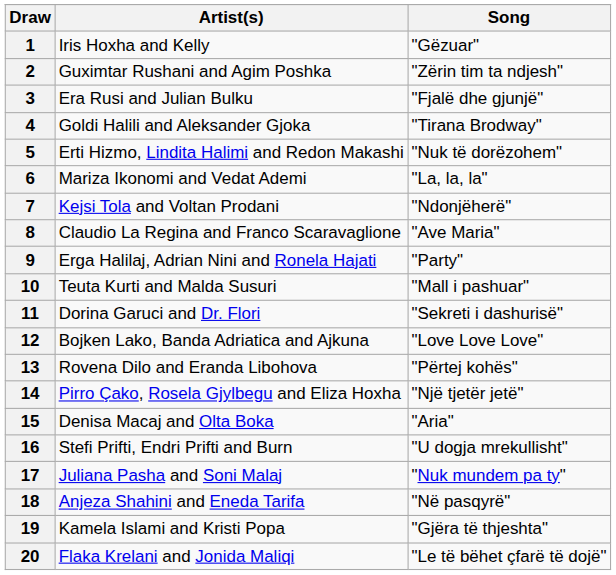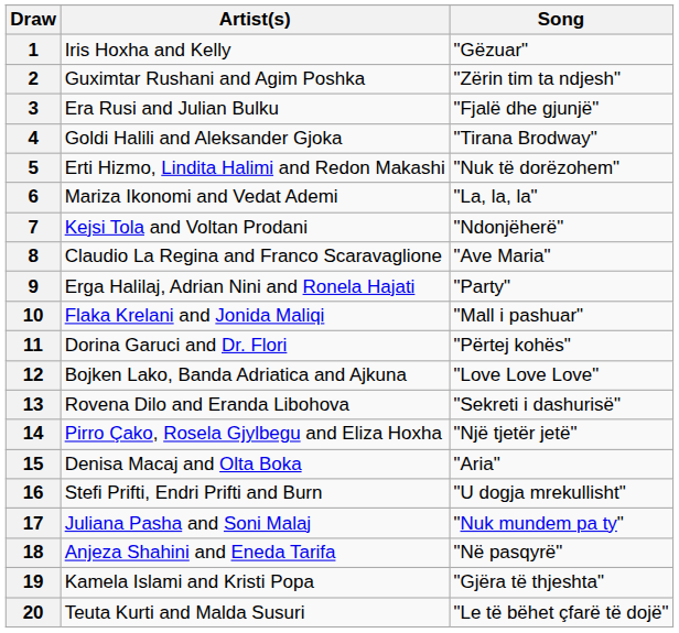 <table class="sortable wikitable plainrowheaders" style="margin: 1em auto 1em auto; text-align:left;">
 <tr>
 </tr>
 <tr>
 <th scope="col">Draw</th>
 <th scope="col">Artist(s)</th>
 <th scope="col">Song</th>
 </tr>
 <tr>
 <th scope="row" style="text-align:center;">1</th>
 <td>Iris Hoxha and Kelly</td>
 <td>"Gëzuar"</td>
 </tr>
 <tr>
 <th scope="row" style="text-align:center;">2</th>
 <td>Guximtar Rushani and Agim Poshka</td>
 <td>"Zërin tim ta ndjesh"</td>
 </tr>
 <tr>
 <th scope="row" style="text-align:center;">3</th>
 <td>Era Rusi and Julian Bulku</td>
 <td>"Fjalë dhe gjunjë"</td>
 </tr>
 <tr>
 <th scope="row" style="text-align:center;">4</th>
 <td>Goldi Halili and Aleksander Gjoka</td>
 <td>"Tirana Brodway"</td>
 </tr>
 <tr>
 <th scope="row" style="text-align:center;">5</th>
 <td>Erti Hizmo, <a href='#'>Lindita Halimi</a> and Redon Makashi</td>
 <td>"Nuk të dorëzohem"</td>
 </tr>
 <tr>
 <th scope="row" style="text-align:center;">6</th>
 <td>Mariza Ikonomi and Vedat Ademi</td>
 <td>"La, la, la"</td>
 </tr>
 <tr>
 <th scope="row" style="text-align:center;">7</th>
 <td><a href='#'>Kejsi Tola</a> and Voltan Prodani</td>
 <td>"Ndonjëherë"</td>
 </tr>
 <tr>
 <th scope="row" style="text-align:center;">8</th>
 <td>Claudio La Regina and Franco Scaravaglione</td>
 <td>"Ave Maria"</td>
 </tr>
 <tr>
 <th scope="row" style="text-align:center;">9</th>
 <td>Erga Halilaj, Adrian Nini and <a href='#'>Ronela Hajati</a></td>
 <td>"Party"</td>
 </tr>
 <tr>
 <th scope="row" style="text-align:center;">10</th>
-<td>Teuta Kurti and Malda Susuri</td>
+<td><a href='#'>Flaka Krelani</a> and <a href='#'>Jonida Maliqi</a></td>
 <td>"Mall i pashuar"</td>
 </tr>
 <tr>
 <th scope="row" style="text-align:center;">11</th>
 <td>Dorina Garuci and <a href='#'>Dr. Flori</a></td>
-<td>"Sekreti i dashurisë"</td>
+<td>"Përtej kohës"</td>
 </tr>
 <tr>
 <th scope="row" style="text-align:center;">12</th>
 <td>Bojken Lako, Banda Adriatica and Ajkuna</td>
 <td>"Love Love Love"</td>
 </tr>
 <tr>
 <th scope="row" style="text-align:center;">13</th>
 <td>Rovena Dilo and Eranda Libohova</td>
-<td>"Përtej kohës"</td>
+<td>"Sekreti i dashurisë"</td>
 </tr>
 <tr>
 <th scope="row" style="text-align:center;">14</th>
 <td><a href='#'>Pirro Çako</a>, <a href='#'>Rosela Gjylbegu</a> and Eliza Hoxha</td>
 <td>"Një tjetër jetë"</td>
 </tr>
 <tr>
 <th scope="row" style="text-align:center;">15</th>
 <td>Denisa Macaj and <a href='#'>Olta Boka</a></td>
 <td>"Aria"</td>
 </tr>
 <tr>
 <th scope="row" style="text-align:center;">16</th>
 <td>Stefi Prifti, Endri Prifti and Burn</td>
 <td>"U dogja mrekullisht"</td>
 </tr>
 <tr>
 <th scope="row" style="text-align:center;">17</th>
 <td><a href='#'>Juliana Pasha</a> and <a href='#'>Soni Malaj</a></td>
 <td>"<a href='#'>Nuk mundem pa ty</a>"</td>
 </tr>
 <tr>
 <th scope="row" style="text-align:center;">18</th>
 <td><a href='#'>Anjeza Shahini</a> and <a href='#'>Eneda Tarifa</a></td>
 <td>"Në pasqyrë"</td>
 </tr>
 <tr>
 <th scope="row" style="text-align:center;">19</th>
 <td>Kamela Islami and Kristi Popa</td>
 <td>"Gjëra të thjeshta"</td>
 </tr>
 <tr>
 <th scope="row" style="text-align:center;">20</th>
-<td><a href='#'>Flaka Krelani</a> and <a href='#'>Jonida Maliqi</a></td>
+<td>Teuta Kurti and Malda Susuri</td>
 <td>"Le të bëhet çfarë të dojë"</td>
 </tr>
 </table>
